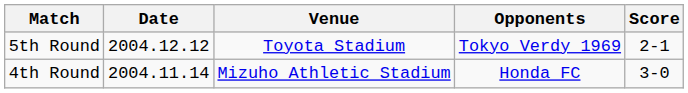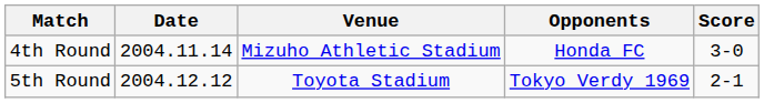 <table class="wikitable" style="text-align:center;">
 <tr>
 <th>Match</th>
 <th>Date</th>
 <th>Venue</th>
 <th>Opponents</th>
 <th>Score</th>
 </tr>
 <tr>
+<td>4th Round</td>
+<td>2004.11.14</td>
+<td><a href='#'>Mizuho Athletic Stadium</a></td>
+<td><a href='#'>Honda FC</a></td>
+<td>3-0</td>
+</tr>
+<tr>
 <td>5th Round</td>
 <td>2004.12.12</td>
 <td><a href='#'>Toyota Stadium</a></td>
 <td><a href='#'>Tokyo Verdy 1969</a></td>
 <td>2-1</td>
 </tr>
-<tr>
-<td>4th Round</td>
-<td>2004.11.14</td>
-<td><a href='#'>Mizuho Athletic Stadium</a></td>
-<td><a href='#'>Honda FC</a></td>
-<td>3-0</td>
-</tr>
 </table>
